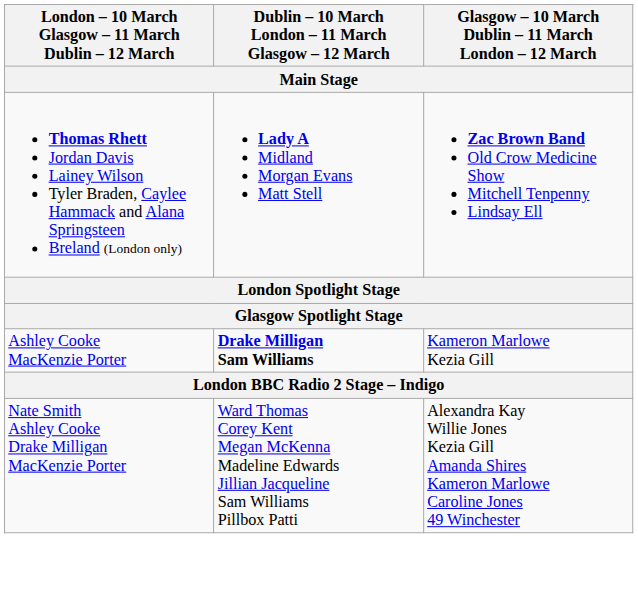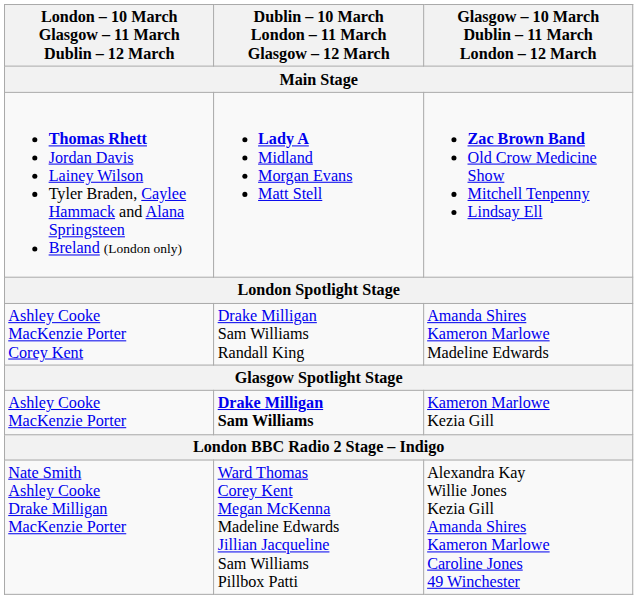 <table class="wikitable">
 <tr>
 <th scope="col" style="width: 200px;">London – 10 March<br>Glasgow – 11 March<br>Dublin – 12 March</th>
 <th scope="col" style="width: 200px;">Dublin – 10 March<br>London – 11 March<br>Glasgow – 12 March</th>
 <th scope="col" style="width: 200px;">Glasgow – 10 March<br>Dublin – 11 March<br>London – 12 March</th>
 </tr>
 <tr>
 <th colspan="3">Main Stage</th>
 </tr>
 <tr style="vertical-align: top;">
 <td><br><ul><li><strong><a href='#'>Thomas Rhett</a></strong></li><li><a href='#'>Jordan Davis</a></li><li><a href='#'>Lainey Wilson</a></li><li>Tyler Braden, <a href='#'>Caylee Hammack</a> and <a href='#'>Alana Springsteen</a></li><li><a href='#'>Breland</a> <small>(London only)</small></li></ul></td>
 <td><br><ul><li><strong><a href='#'>Lady A</a></strong></li><li><a href='#'>Midland</a></li><li><a href='#'>Morgan Evans</a></li><li><a href='#'>Matt Stell</a></li></ul></td>
 <td><br><ul><li><strong><a href='#'>Zac Brown Band</a></strong></li><li><a href='#'>Old Crow Medicine Show</a></li><li><a href='#'>Mitchell Tenpenny</a></li><li><a href='#'>Lindsay Ell</a></li></ul></td>
 </tr>
 <tr>
 <th colspan="3">London Spotlight Stage</th>
+</tr>
+<tr style="vertical-align: top;">
+<td><a href='#'>Ashley Cooke</a> <br> <a href='#'>MacKenzie Porter</a> <br> <a href='#'>Corey Kent</a></td>
+<td><a href='#'>Drake Milligan</a> <br> Sam Williams <br> Randall King</td>
+<td><a href='#'>Amanda Shires</a> <br> <a href='#'>Kameron Marlowe</a> <br> Madeline Edwards</td>
 </tr>
 <tr>
 <th colspan="3">Glasgow Spotlight Stage</th>
 </tr>
 <tr style="vertical-align: top;">
 <td><a href='#'>Ashley Cooke</a> <br> <a href='#'>MacKenzie Porter</a></td>
 <td><strong><a href='#'>Drake Milligan</a> <br> Sam Williams</strong></td>
 <td><a href='#'>Kameron Marlowe</a> <br> Kezia Gill</td>
 </tr>
 <tr>
 <th colspan="3">London BBC Radio 2 Stage – Indigo</th>
 </tr>
 <tr style="vertical-align: top;">
 <td><a href='#'>Nate Smith</a> <br> <a href='#'>Ashley Cooke</a> <br> <a href='#'>Drake Milligan</a> <br> <a href='#'>MacKenzie Porter</a></td>
 <td><a href='#'>Ward Thomas</a> <br> <a href='#'>Corey Kent</a> <br> <a href='#'>Megan McKenna</a> <br> Madeline Edwards <br> <a href='#'>Jillian Jacqueline</a> <br> Sam Williams <br> Pillbox Patti</td>
 <td>Alexandra Kay <br> Willie Jones <br> Kezia Gill <br> <a href='#'>Amanda Shires</a> <br> <a href='#'>Kameron Marlowe</a> <br><a href='#'>Caroline Jones</a> <br> <a href='#'>49 Winchester</a></td>
 </tr>
 </table>
